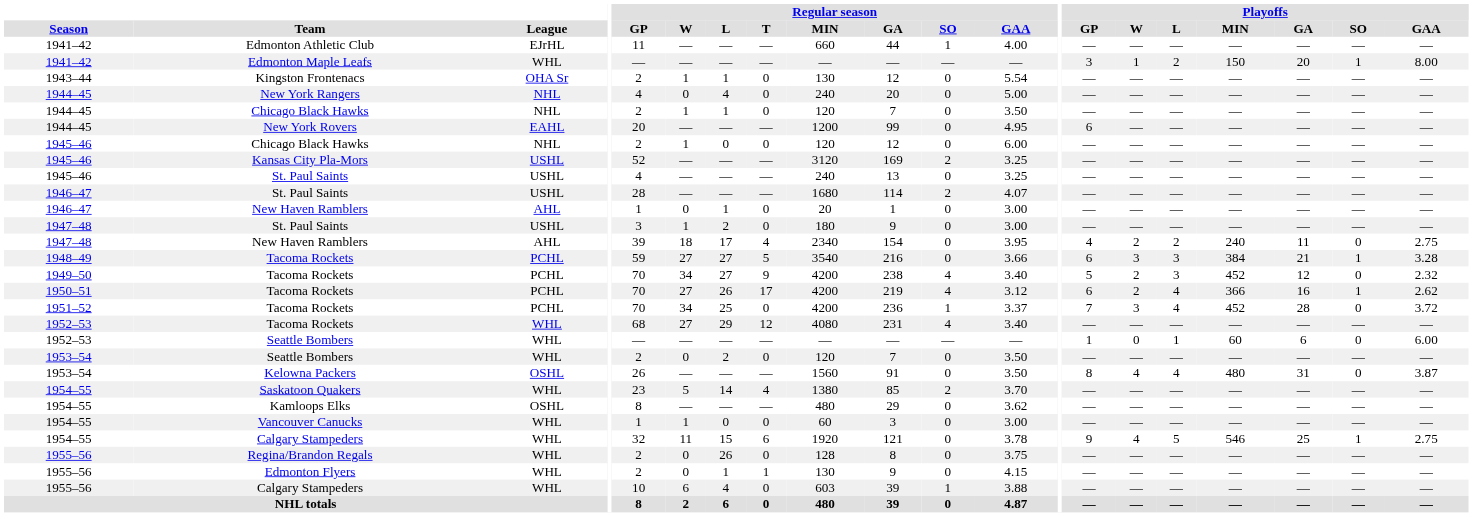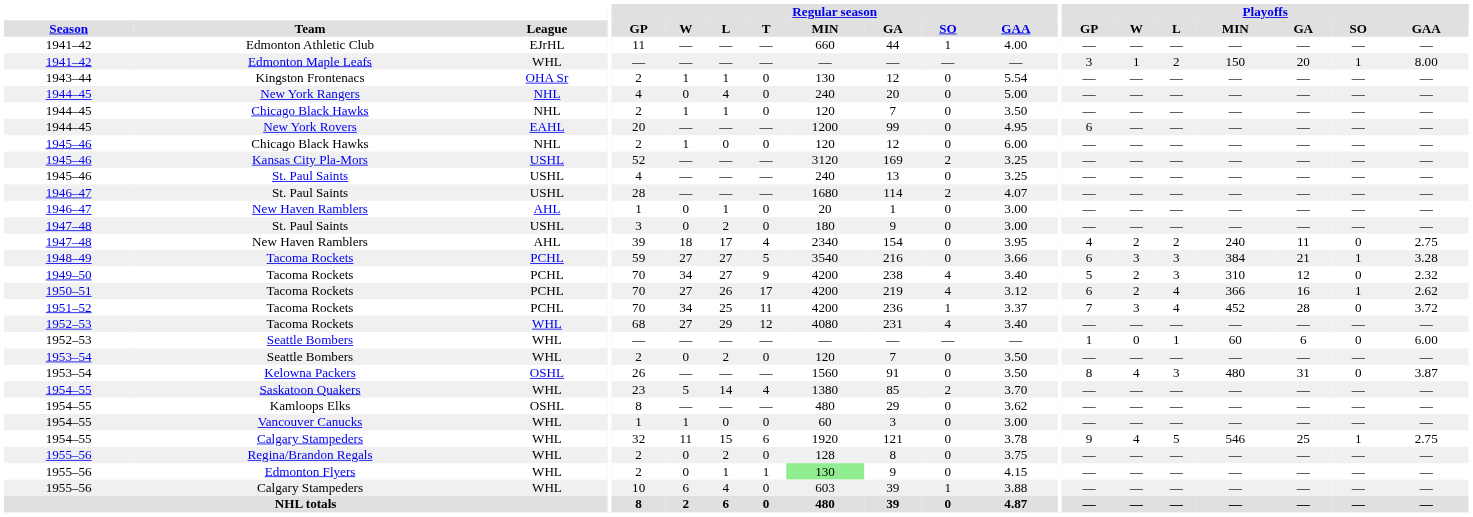 <table border="0" cellpadding="1" cellspacing="0" style="width:90%; text-align:center;">
 <tr bgcolor="#e0e0e0">
 <th colspan="3" bgcolor="#ffffff"></th>
 <th rowspan="99" bgcolor="#ffffff"></th>
 <th colspan="8" bgcolor="#e0e0e0"><a href='#'>Regular season</a></th>
 <th rowspan="99" bgcolor="#ffffff"></th>
 <th colspan="7" bgcolor="#e0e0e0"><a href='#'>Playoffs</a></th>
 </tr>
 <tr bgcolor="#e0e0e0">
 <th><a href='#'>Season</a></th>
 <th>Team</th>
 <th>League</th>
 <th>GP</th>
 <th>W</th>
 <th>L</th>
 <th>T</th>
 <th>MIN</th>
 <th>GA</th>
 <th><a href='#'>SO</a></th>
 <th><a href='#'>GAA</a></th>
 <th>GP</th>
 <th>W</th>
 <th>L</th>
 <th>MIN</th>
 <th>GA</th>
 <th>SO</th>
 <th>GAA</th>
 </tr>
 <tr>
 <td>1941–42</td>
 <td>Edmonton Athletic Club</td>
 <td>EJrHL</td>
 <td>11</td>
 <td>—</td>
 <td>—</td>
 <td>—</td>
 <td>660</td>
 <td>44</td>
 <td>1</td>
 <td>4.00</td>
 <td>—</td>
 <td>—</td>
 <td>—</td>
 <td>—</td>
 <td>—</td>
 <td>—</td>
 <td>—</td>
 </tr>
 <tr bgcolor="#f0f0f0">
 <td><a href='#'>1941–42</a></td>
 <td><a href='#'>Edmonton Maple Leafs</a></td>
 <td>WHL</td>
 <td>—</td>
 <td>—</td>
 <td>—</td>
 <td>—</td>
 <td>—</td>
 <td>—</td>
 <td>—</td>
 <td>—</td>
 <td>3</td>
 <td>1</td>
 <td>2</td>
 <td>150</td>
 <td>20</td>
 <td>1</td>
 <td>8.00</td>
 </tr>
 <tr>
 <td>1943–44</td>
 <td>Kingston Frontenacs</td>
 <td><a href='#'>OHA Sr</a></td>
 <td>2</td>
 <td>1</td>
 <td>1</td>
 <td>0</td>
 <td>130</td>
 <td>12</td>
 <td>0</td>
 <td>5.54</td>
 <td>—</td>
 <td>—</td>
 <td>—</td>
 <td>—</td>
 <td>—</td>
 <td>—</td>
 <td>—</td>
 </tr>
 <tr bgcolor="#f0f0f0">
 <td><a href='#'>1944–45</a></td>
 <td><a href='#'>New York Rangers</a></td>
 <td><a href='#'>NHL</a></td>
 <td>4</td>
 <td>0</td>
 <td>4</td>
 <td>0</td>
 <td>240</td>
 <td>20</td>
 <td>0</td>
 <td>5.00</td>
 <td>—</td>
 <td>—</td>
 <td>—</td>
 <td>—</td>
 <td>—</td>
 <td>—</td>
 <td>—</td>
 </tr>
 <tr>
 <td>1944–45</td>
 <td><a href='#'>Chicago Black Hawks</a></td>
 <td>NHL</td>
 <td>2</td>
 <td>1</td>
 <td>1</td>
 <td>0</td>
 <td>120</td>
 <td>7</td>
 <td>0</td>
 <td>3.50</td>
 <td>—</td>
 <td>—</td>
 <td>—</td>
 <td>—</td>
 <td>—</td>
 <td>—</td>
 <td>—</td>
 </tr>
 <tr bgcolor="#f0f0f0">
 <td>1944–45</td>
 <td><a href='#'>New York Rovers</a></td>
 <td><a href='#'>EAHL</a></td>
 <td>20</td>
 <td>—</td>
 <td>—</td>
 <td>—</td>
 <td>1200</td>
 <td>99</td>
 <td>0</td>
 <td>4.95</td>
 <td>6</td>
 <td>—</td>
 <td>—</td>
 <td>—</td>
 <td>—</td>
 <td>—</td>
 <td>—</td>
 </tr>
 <tr>
 <td><a href='#'>1945–46</a></td>
 <td>Chicago Black Hawks</td>
 <td>NHL</td>
 <td>2</td>
 <td>1</td>
 <td>0</td>
 <td>0</td>
 <td>120</td>
 <td>12</td>
 <td>0</td>
 <td>6.00</td>
 <td>—</td>
 <td>—</td>
 <td>—</td>
 <td>—</td>
 <td>—</td>
 <td>—</td>
 <td>—</td>
 </tr>
 <tr bgcolor="#f0f0f0">
 <td><a href='#'>1945–46</a></td>
 <td><a href='#'>Kansas City Pla-Mors</a></td>
 <td><a href='#'>USHL</a></td>
 <td>52</td>
 <td>—</td>
 <td>—</td>
 <td>—</td>
 <td>3120</td>
 <td>169</td>
 <td>2</td>
 <td>3.25</td>
 <td>—</td>
 <td>—</td>
 <td>—</td>
 <td>—</td>
 <td>—</td>
 <td>—</td>
 <td>—</td>
 </tr>
 <tr>
 <td>1945–46</td>
 <td><a href='#'>St. Paul Saints</a></td>
 <td>USHL</td>
 <td>4</td>
 <td>—</td>
 <td>—</td>
 <td>—</td>
 <td>240</td>
 <td>13</td>
 <td>0</td>
 <td>3.25</td>
 <td>—</td>
 <td>—</td>
 <td>—</td>
 <td>—</td>
 <td>—</td>
 <td>—</td>
 <td>—</td>
 </tr>
 <tr bgcolor="#f0f0f0">
 <td><a href='#'>1946–47</a></td>
 <td>St. Paul Saints</td>
 <td>USHL</td>
 <td>28</td>
 <td>—</td>
 <td>—</td>
 <td>—</td>
 <td>1680</td>
 <td>114</td>
 <td>2</td>
 <td>4.07</td>
 <td>—</td>
 <td>—</td>
 <td>—</td>
 <td>—</td>
 <td>—</td>
 <td>—</td>
 <td>—</td>
 </tr>
 <tr>
 <td><a href='#'>1946–47</a></td>
 <td><a href='#'>New Haven Ramblers</a></td>
 <td><a href='#'>AHL</a></td>
 <td>1</td>
 <td>0</td>
 <td>1</td>
 <td>0</td>
 <td>20</td>
 <td>1</td>
 <td>0</td>
 <td>3.00</td>
 <td>—</td>
 <td>—</td>
 <td>—</td>
 <td>—</td>
 <td>—</td>
 <td>—</td>
 <td>—</td>
 </tr>
 <tr bgcolor="#f0f0f0">
 <td><a href='#'>1947–48</a></td>
 <td>St. Paul Saints</td>
 <td>USHL</td>
 <td>3</td>
-<td>1</td>
+<td>0</td>
 <td>2</td>
 <td>0</td>
 <td>180</td>
 <td>9</td>
 <td>0</td>
 <td>3.00</td>
 <td>—</td>
 <td>—</td>
 <td>—</td>
 <td>—</td>
 <td>—</td>
 <td>—</td>
 <td>—</td>
 </tr>
 <tr>
 <td><a href='#'>1947–48</a></td>
 <td>New Haven Ramblers</td>
 <td>AHL</td>
 <td>39</td>
 <td>18</td>
 <td>17</td>
 <td>4</td>
 <td>2340</td>
 <td>154</td>
 <td>0</td>
 <td>3.95</td>
 <td>4</td>
 <td>2</td>
 <td>2</td>
 <td>240</td>
 <td>11</td>
 <td>0</td>
 <td>2.75</td>
 </tr>
 <tr bgcolor="#f0f0f0">
 <td><a href='#'>1948–49</a></td>
 <td><a href='#'>Tacoma Rockets</a></td>
 <td><a href='#'>PCHL</a></td>
 <td>59</td>
 <td>27</td>
 <td>27</td>
 <td>5</td>
 <td>3540</td>
 <td>216</td>
 <td>0</td>
 <td>3.66</td>
 <td>6</td>
 <td>3</td>
 <td>3</td>
 <td>384</td>
 <td>21</td>
 <td>1</td>
 <td>3.28</td>
 </tr>
 <tr>
 <td><a href='#'>1949–50</a></td>
 <td>Tacoma Rockets</td>
 <td>PCHL</td>
 <td>70</td>
 <td>34</td>
 <td>27</td>
 <td>9</td>
 <td>4200</td>
 <td>238</td>
 <td>4</td>
 <td>3.40</td>
 <td>5</td>
 <td>2</td>
 <td>3</td>
-<td>452</td>
+<td>310</td>
 <td>12</td>
 <td>0</td>
 <td>2.32</td>
 </tr>
 <tr bgcolor="#f0f0f0">
 <td><a href='#'>1950–51</a></td>
 <td>Tacoma Rockets</td>
 <td>PCHL</td>
 <td>70</td>
 <td>27</td>
 <td>26</td>
 <td>17</td>
 <td>4200</td>
 <td>219</td>
 <td>4</td>
 <td>3.12</td>
 <td>6</td>
 <td>2</td>
 <td>4</td>
 <td>366</td>
 <td>16</td>
 <td>1</td>
 <td>2.62</td>
 </tr>
 <tr>
 <td><a href='#'>1951–52</a></td>
 <td>Tacoma Rockets</td>
 <td>PCHL</td>
 <td>70</td>
 <td>34</td>
 <td>25</td>
-<td>0</td>
+<td>11</td>
 <td>4200</td>
 <td>236</td>
 <td>1</td>
 <td>3.37</td>
 <td>7</td>
 <td>3</td>
 <td>4</td>
 <td>452</td>
 <td>28</td>
 <td>0</td>
 <td>3.72</td>
 </tr>
 <tr bgcolor="#f0f0f0">
 <td><a href='#'>1952–53</a></td>
 <td>Tacoma Rockets</td>
 <td><a href='#'>WHL</a></td>
 <td>68</td>
 <td>27</td>
 <td>29</td>
 <td>12</td>
 <td>4080</td>
 <td>231</td>
 <td>4</td>
 <td>3.40</td>
 <td>—</td>
 <td>—</td>
 <td>—</td>
 <td>—</td>
 <td>—</td>
 <td>—</td>
 <td>—</td>
 </tr>
 <tr>
 <td>1952–53</td>
 <td><a href='#'>Seattle Bombers</a></td>
 <td>WHL</td>
 <td>—</td>
 <td>—</td>
 <td>—</td>
 <td>—</td>
 <td>—</td>
 <td>—</td>
 <td>—</td>
 <td>—</td>
 <td>1</td>
 <td>0</td>
 <td>1</td>
 <td>60</td>
 <td>6</td>
 <td>0</td>
 <td>6.00</td>
 </tr>
 <tr bgcolor="#f0f0f0">
 <td><a href='#'>1953–54</a></td>
 <td>Seattle Bombers</td>
 <td>WHL</td>
 <td>2</td>
 <td>0</td>
 <td>2</td>
 <td>0</td>
 <td>120</td>
 <td>7</td>
 <td>0</td>
 <td>3.50</td>
 <td>—</td>
 <td>—</td>
 <td>—</td>
 <td>—</td>
 <td>—</td>
 <td>—</td>
 <td>—</td>
 </tr>
 <tr>
 <td>1953–54</td>
 <td><a href='#'>Kelowna Packers</a></td>
 <td><a href='#'>OSHL</a></td>
 <td>26</td>
 <td>—</td>
 <td>—</td>
 <td>—</td>
 <td>1560</td>
 <td>91</td>
 <td>0</td>
 <td>3.50</td>
 <td>8</td>
 <td>4</td>
-<td>4</td>
+<td>3</td>
 <td>480</td>
 <td>31</td>
 <td>0</td>
 <td>3.87</td>
 </tr>
 <tr bgcolor="#f0f0f0">
 <td><a href='#'>1954–55</a></td>
 <td><a href='#'>Saskatoon Quakers</a></td>
 <td>WHL</td>
 <td>23</td>
 <td>5</td>
 <td>14</td>
 <td>4</td>
 <td>1380</td>
 <td>85</td>
 <td>2</td>
 <td>3.70</td>
 <td>—</td>
 <td>—</td>
 <td>—</td>
 <td>—</td>
 <td>—</td>
 <td>—</td>
 <td>—</td>
 </tr>
 <tr>
 <td>1954–55</td>
 <td>Kamloops Elks</td>
 <td>OSHL</td>
 <td>8</td>
 <td>—</td>
 <td>—</td>
 <td>—</td>
 <td>480</td>
 <td>29</td>
 <td>0</td>
 <td>3.62</td>
 <td>—</td>
 <td>—</td>
 <td>—</td>
 <td>—</td>
 <td>—</td>
 <td>—</td>
 <td>—</td>
 </tr>
 <tr bgcolor="#f0f0f0">
 <td>1954–55</td>
 <td><a href='#'>Vancouver Canucks</a></td>
 <td>WHL</td>
 <td>1</td>
 <td>1</td>
 <td>0</td>
 <td>0</td>
 <td>60</td>
 <td>3</td>
 <td>0</td>
 <td>3.00</td>
 <td>—</td>
 <td>—</td>
 <td>—</td>
 <td>—</td>
 <td>—</td>
 <td>—</td>
 <td>—</td>
 </tr>
 <tr>
 <td>1954–55</td>
 <td><a href='#'>Calgary Stampeders</a></td>
 <td>WHL</td>
 <td>32</td>
 <td>11</td>
 <td>15</td>
 <td>6</td>
 <td>1920</td>
 <td>121</td>
 <td>0</td>
 <td>3.78</td>
 <td>9</td>
 <td>4</td>
 <td>5</td>
 <td>546</td>
 <td>25</td>
 <td>1</td>
 <td>2.75</td>
 </tr>
 <tr bgcolor="#f0f0f0">
 <td><a href='#'>1955–56</a></td>
 <td><a href='#'>Regina/Brandon Regals</a></td>
 <td>WHL</td>
 <td>2</td>
 <td>0</td>
-<td>26</td>
+<td>2</td>
 <td>0</td>
 <td>128</td>
 <td>8</td>
 <td>0</td>
 <td>3.75</td>
 <td>—</td>
 <td>—</td>
 <td>—</td>
 <td>—</td>
 <td>—</td>
 <td>—</td>
 <td>—</td>
 </tr>
 <tr>
 <td>1955–56</td>
 <td><a href='#'>Edmonton Flyers</a></td>
 <td>WHL</td>
 <td>2</td>
 <td>0</td>
 <td>1</td>
 <td>1</td>
-<td>130</td>
+<td style="background: lightgreen;">130</td>
 <td>9</td>
 <td>0</td>
 <td>4.15</td>
 <td>—</td>
 <td>—</td>
 <td>—</td>
 <td>—</td>
 <td>—</td>
 <td>—</td>
 <td>—</td>
 </tr>
 <tr bgcolor="#f0f0f0">
 <td>1955–56</td>
 <td>Calgary Stampeders</td>
 <td>WHL</td>
 <td>10</td>
 <td>6</td>
 <td>4</td>
 <td>0</td>
 <td>603</td>
 <td>39</td>
 <td>1</td>
 <td>3.88</td>
 <td>—</td>
 <td>—</td>
 <td>—</td>
 <td>—</td>
 <td>—</td>
 <td>—</td>
 <td>—</td>
 </tr>
 <tr bgcolor="#e0e0e0">
 <th colspan=3>NHL totals</th>
 <th>8</th>
 <th>2</th>
 <th>6</th>
 <th>0</th>
 <th>480</th>
 <th>39</th>
 <th>0</th>
 <th>4.87</th>
 <th>—</th>
 <th>—</th>
 <th>—</th>
 <th>—</th>
 <th>—</th>
 <th>—</th>
 <th>—</th>
 </tr>
 </table>
